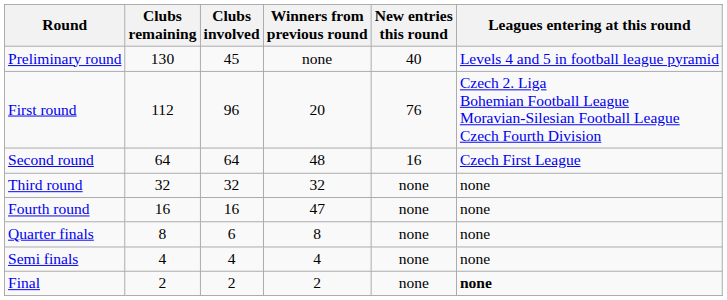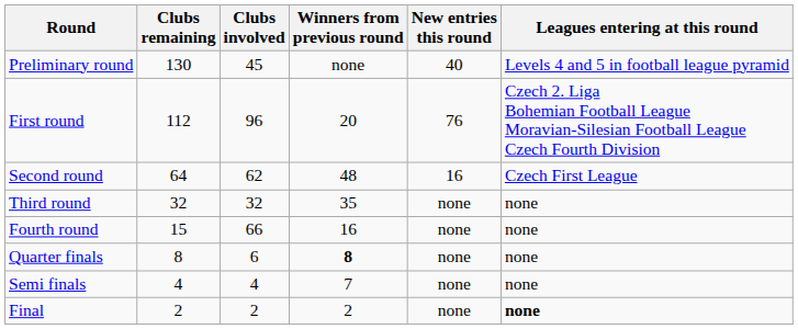 <table class="wikitable">
 <tr>
 <th>Round</th>
 <th>Clubs<br>remaining</th>
 <th>Clubs<br>involved</th>
 <th>Winners from<br>previous round</th>
 <th>New entries<br>this round</th>
 <th>Leagues entering at this round</th>
 </tr>
 <tr>
 <td><a href='#'>Preliminary round</a></td>
 <td align="center">130</td>
 <td align="center">45</td>
 <td align="center">none</td>
 <td align="center">40</td>
 <td><a href='#'>Levels 4 and 5 in football league pyramid</a></td>
 </tr>
 <tr>
 <td><a href='#'>First round</a></td>
 <td align="center">112</td>
 <td align="center">96</td>
 <td align="center">20</td>
 <td align="center">76</td>
 <td><a href='#'>Czech 2. Liga</a><br><a href='#'>Bohemian Football League</a><br><a href='#'>Moravian-Silesian Football League</a><br><a href='#'>Czech Fourth Division</a></td>
 </tr>
 <tr>
 <td><a href='#'>Second round</a></td>
 <td align="center">64</td>
-<td align="center">64</td>
+<td align="center">62</td>
 <td align="center">48</td>
 <td align="center">16</td>
 <td><a href='#'>Czech First League</a></td>
 </tr>
 <tr>
 <td><a href='#'>Third round</a></td>
 <td align="center">32</td>
 <td align="center">32</td>
-<td align="center">32</td>
+<td align="center">35</td>
 <td align="center">none</td>
 <td>none</td>
 </tr>
 <tr>
 <td><a href='#'>Fourth round</a></td>
+<td align="center">15</td>
+<td align="center">66</td>
 <td align="center">16</td>
-<td align="center">16</td>
-<td align="center">47</td>
 <td align="center">none</td>
 <td>none</td>
 </tr>
 <tr>
 <td><a href='#'>Quarter finals</a></td>
 <td align="center">8</td>
 <td align="center">6</td>
-<td align="center">8</td>
+<td align="center"><strong>8</strong></td>
 <td align="center">none</td>
 <td>none</td>
 </tr>
 <tr>
 <td><a href='#'>Semi finals</a></td>
 <td align="center">4</td>
 <td align="center">4</td>
-<td align="center">4</td>
+<td align="center">7</td>
 <td align="center">none</td>
 <td>none</td>
 </tr>
 <tr>
 <td><a href='#'>Final</a></td>
 <td align="center">2</td>
 <td align="center">2</td>
 <td align="center">2</td>
 <td align="center">none</td>
 <td><strong>none</strong></td>
 </tr>
 </table>
